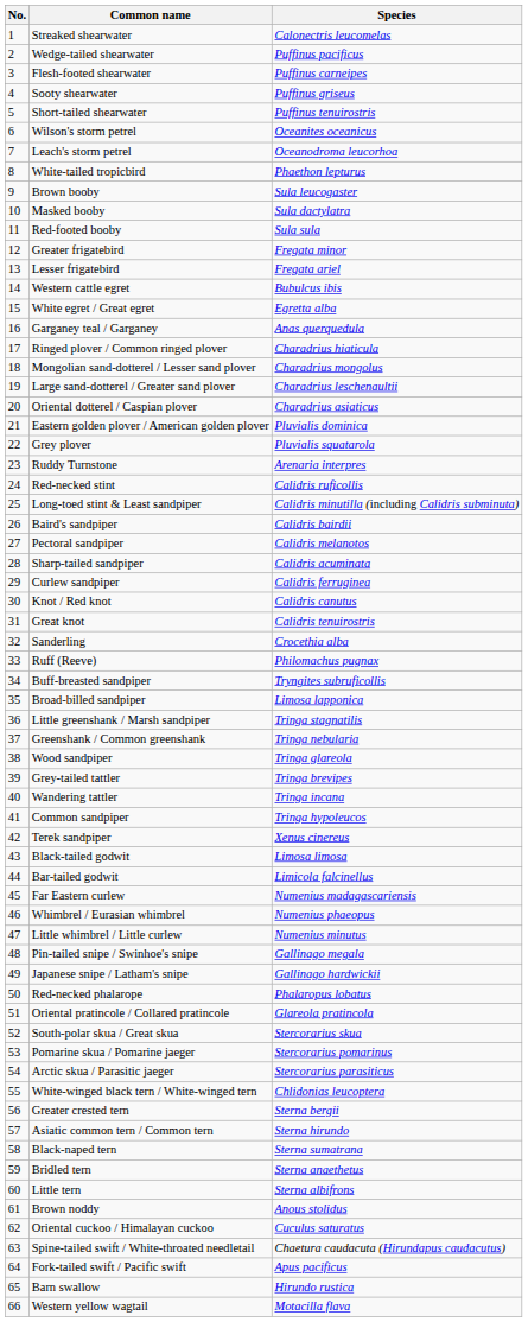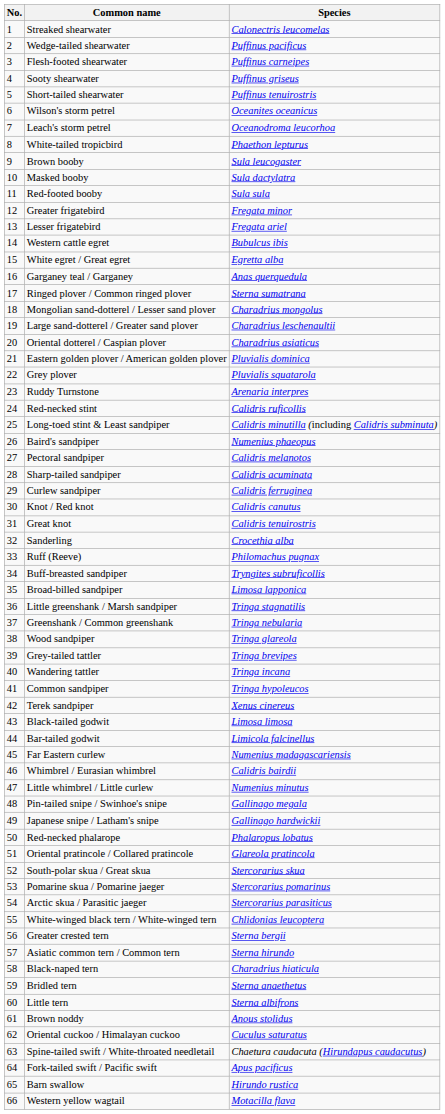 <table class="wikitable">
 <tr>
 <th>No.</th>
 <th>Common name</th>
 <th>Species</th>
 </tr>
 <tr>
 <td>1</td>
 <td>Streaked shearwater</td>
 <td><em><a href='#'>Calonectris leucomelas</a></em></td>
 </tr>
 <tr>
 <td>2</td>
 <td>Wedge-tailed shearwater</td>
 <td><em><a href='#'>Puffinus pacificus</a></em></td>
 </tr>
 <tr>
 <td>3</td>
 <td>Flesh-footed shearwater</td>
 <td><em><a href='#'>Puffinus carneipes</a></em></td>
 </tr>
 <tr>
 <td>4</td>
 <td>Sooty shearwater</td>
 <td><em><a href='#'>Puffinus griseus</a></em></td>
 </tr>
 <tr>
 <td>5</td>
 <td>Short-tailed shearwater</td>
 <td><em><a href='#'>Puffinus tenuirostris</a></em></td>
 </tr>
 <tr>
 <td>6</td>
 <td>Wilson's storm petrel</td>
 <td><em><a href='#'>Oceanites oceanicus</a></em></td>
 </tr>
 <tr>
 <td>7</td>
 <td>Leach's storm petrel</td>
 <td><em><a href='#'>Oceanodroma leucorhoa</a></em></td>
 </tr>
 <tr>
 <td>8</td>
 <td>White-tailed tropicbird</td>
 <td><em><a href='#'>Phaethon lepturus</a></em></td>
 </tr>
 <tr>
 <td>9</td>
 <td>Brown booby</td>
 <td><em><a href='#'>Sula leucogaster</a></em></td>
 </tr>
 <tr>
 <td>10</td>
 <td>Masked booby</td>
 <td><em><a href='#'>Sula dactylatra</a></em></td>
 </tr>
 <tr>
 <td>11</td>
 <td>Red-footed booby</td>
 <td><em><a href='#'>Sula sula</a></em></td>
 </tr>
 <tr>
 <td>12</td>
 <td>Greater frigatebird</td>
 <td><em><a href='#'>Fregata minor</a></em></td>
 </tr>
 <tr>
 <td>13</td>
 <td>Lesser frigatebird</td>
 <td><em><a href='#'>Fregata ariel</a></em></td>
 </tr>
 <tr>
 <td>14</td>
 <td>Western cattle egret</td>
 <td><em><a href='#'>Bubulcus ibis</a></em></td>
 </tr>
 <tr>
 <td>15</td>
 <td>White egret / Great egret</td>
 <td><em><a href='#'>Egretta alba</a></em></td>
 </tr>
 <tr>
 <td>16</td>
 <td>Garganey teal / Garganey</td>
 <td><em><a href='#'>Anas querquedula</a></em></td>
 </tr>
 <tr>
 <td>17</td>
 <td>Ringed plover / Common ringed plover</td>
-<td><em><a href='#'>Charadrius hiaticula</a></em></td>
+<td><em><a href='#'>Sterna sumatrana</a></em></td>
 </tr>
 <tr>
 <td>18</td>
 <td>Mongolian sand-dotterel / Lesser sand plover</td>
 <td><em><a href='#'>Charadrius mongolus</a></em></td>
 </tr>
 <tr>
 <td>19</td>
 <td>Large sand-dotterel / Greater sand plover</td>
 <td><a href='#'><em>Charadrius leschenaultii</em></a></td>
 </tr>
 <tr>
 <td>20</td>
 <td>Oriental dotterel / Caspian plover</td>
 <td><em><a href='#'>Charadrius asiaticus</a></em></td>
 </tr>
 <tr>
 <td>21</td>
 <td>Eastern golden plover / American golden plover</td>
 <td><em><a href='#'>Pluvialis dominica</a></em></td>
 </tr>
 <tr>
 <td>22</td>
 <td>Grey plover</td>
 <td><em><a href='#'>Pluvialis squatarola</a></em></td>
 </tr>
 <tr>
 <td>23</td>
 <td>Ruddy Turnstone</td>
 <td><em><a href='#'>Arenaria interpres</a></em></td>
 </tr>
 <tr>
 <td>24</td>
 <td>Red-necked stint</td>
 <td><em><a href='#'>Calidris ruficollis</a></em></td>
 </tr>
 <tr>
 <td>25</td>
 <td>Long-toed stint & Least sandpiper</td>
 <td><em><a href='#'>Calidris minutilla</a> (</em>including <em><a href='#'>Calidris subminuta</a>)</em></td>
 </tr>
 <tr>
 <td>26</td>
 <td>Baird's sandpiper</td>
-<td><em><a href='#'>Calidris bairdii</a></em></td>
+<td><em><a href='#'>Numenius phaeopus</a></em></td>
 </tr>
 <tr>
 <td>27</td>
 <td>Pectoral sandpiper</td>
 <td><em><a href='#'>Calidris melanotos</a></em></td>
 </tr>
 <tr>
 <td>28</td>
 <td>Sharp-tailed sandpiper</td>
 <td><em><a href='#'>Calidris acuminata</a></em></td>
 </tr>
 <tr>
 <td>29</td>
 <td>Curlew sandpiper</td>
 <td><em><a href='#'>Calidris ferruginea</a></em></td>
 </tr>
 <tr>
 <td>30</td>
 <td>Knot / Red knot</td>
 <td><em><a href='#'>Calidris canutus</a></em></td>
 </tr>
 <tr>
 <td>31</td>
 <td>Great knot</td>
 <td><em><a href='#'>Calidris tenuirostris</a></em></td>
 </tr>
 <tr>
 <td>32</td>
 <td>Sanderling</td>
 <td><em><a href='#'>Crocethia alba</a></em></td>
 </tr>
 <tr>
 <td>33</td>
 <td>Ruff (Reeve)</td>
 <td><em><a href='#'>Philomachus pugnax</a></em></td>
 </tr>
 <tr>
 <td>34</td>
 <td>Buff-breasted sandpiper</td>
 <td><em><a href='#'>Tryngites subruficollis</a></em></td>
 </tr>
 <tr>
 <td>35</td>
 <td>Broad-billed sandpiper</td>
 <td><em><a href='#'>Limosa lapponica</a></em></td>
 </tr>
 <tr>
 <td>36</td>
 <td>Little greenshank / Marsh sandpiper</td>
 <td><em><a href='#'>Tringa stagnatilis</a></em></td>
 </tr>
 <tr>
 <td>37</td>
 <td>Greenshank / Common greenshank</td>
 <td><em><a href='#'>Tringa nebularia</a></em></td>
 </tr>
 <tr>
 <td>38</td>
 <td>Wood sandpiper</td>
 <td><em><a href='#'>Tringa glareola</a></em></td>
 </tr>
 <tr>
 <td>39</td>
 <td>Grey-tailed tattler</td>
 <td><em><a href='#'>Tringa brevipes</a></em></td>
 </tr>
 <tr>
 <td>40</td>
 <td>Wandering tattler</td>
 <td><em><a href='#'>Tringa incana</a></em></td>
 </tr>
 <tr>
 <td>41</td>
 <td>Common sandpiper</td>
 <td><em><a href='#'>Tringa hypoleucos</a></em></td>
 </tr>
 <tr>
 <td>42</td>
 <td>Terek sandpiper</td>
 <td><em><a href='#'>Xenus cinereus</a></em></td>
 </tr>
 <tr>
 <td>43</td>
 <td>Black-tailed godwit</td>
 <td><em><a href='#'>Limosa limosa</a></em></td>
 </tr>
 <tr>
 <td>44</td>
 <td>Bar-tailed godwit</td>
 <td><em><a href='#'>Limicola falcinellus</a></em></td>
 </tr>
 <tr>
 <td>45</td>
 <td>Far Eastern curlew</td>
 <td><em><a href='#'>Numenius madagascariensis</a></em></td>
 </tr>
 <tr>
 <td>46</td>
 <td>Whimbrel / Eurasian whimbrel</td>
-<td><em><a href='#'>Numenius phaeopus</a></em></td>
+<td><em><a href='#'>Calidris bairdii</a></em></td>
 </tr>
 <tr>
 <td>47</td>
 <td>Little whimbrel / Little curlew</td>
 <td><em><a href='#'>Numenius minutus</a></em></td>
 </tr>
 <tr>
 <td>48</td>
 <td>Pin-tailed snipe / Swinhoe's snipe</td>
 <td><em><a href='#'>Gallinago megala</a></em></td>
 </tr>
 <tr>
 <td>49</td>
 <td>Japanese snipe / Latham's snipe</td>
 <td><em><a href='#'>Gallinago hardwickii</a></em></td>
 </tr>
 <tr>
 <td>50</td>
 <td>Red-necked phalarope</td>
 <td><em><a href='#'>Phalaropus lobatus</a></em></td>
 </tr>
 <tr>
 <td>51</td>
 <td>Oriental pratincole / Collared pratincole</td>
 <td><em><a href='#'>Glareola pratincola</a></em></td>
 </tr>
 <tr>
 <td>52</td>
 <td>South-polar skua / Great skua</td>
 <td><em><a href='#'>Stercorarius skua</a></em></td>
 </tr>
 <tr>
 <td>53</td>
 <td>Pomarine skua / Pomarine jaeger</td>
 <td><em><a href='#'>Stercorarius pomarinus</a></em></td>
 </tr>
 <tr>
 <td>54</td>
 <td>Arctic skua / Parasitic jaeger</td>
 <td><em><a href='#'>Stercorarius parasiticus</a></em></td>
 </tr>
 <tr>
 <td>55</td>
 <td>White-winged black tern / White-winged tern</td>
 <td><em><a href='#'>Chlidonias leucoptera</a></em></td>
 </tr>
 <tr>
 <td>56</td>
 <td>Greater crested tern</td>
 <td><em><a href='#'>Sterna bergii</a></em></td>
 </tr>
 <tr>
 <td>57</td>
 <td>Asiatic common tern / Common tern</td>
 <td><em><a href='#'>Sterna hirundo</a></em></td>
 </tr>
 <tr>
 <td>58</td>
 <td>Black-naped tern</td>
-<td><em><a href='#'>Sterna sumatrana</a></em></td>
+<td><em><a href='#'>Charadrius hiaticula</a></em></td>
 </tr>
 <tr>
 <td>59</td>
 <td>Bridled tern</td>
 <td><em><a href='#'>Sterna anaethetus</a></em></td>
 </tr>
 <tr>
 <td>60</td>
 <td>Little tern</td>
 <td><em><a href='#'>Sterna albifrons</a></em></td>
 </tr>
 <tr>
 <td>61</td>
 <td>Brown noddy</td>
 <td><em><a href='#'>Anous stolidus</a></em></td>
 </tr>
 <tr>
 <td>62</td>
 <td>Oriental cuckoo / Himalayan cuckoo</td>
 <td><em><a href='#'>Cuculus saturatus</a></em></td>
 </tr>
 <tr>
 <td>63</td>
 <td>Spine-tailed swift / White-throated needletail</td>
 <td><em>Chaetura caudacuta (<a href='#'>Hirundapus caudacutus</a>)</em></td>
 </tr>
 <tr>
 <td>64</td>
 <td>Fork-tailed swift / Pacific swift</td>
 <td><em><a href='#'>Apus pacificus</a></em></td>
 </tr>
 <tr>
 <td>65</td>
 <td>Barn swallow</td>
 <td><em><a href='#'>Hirundo rustica</a></em></td>
 </tr>
 <tr>
 <td>66</td>
 <td>Western yellow wagtail</td>
 <td><em><a href='#'>Motacilla flava</a></em></td>
 </tr>
 </table>
